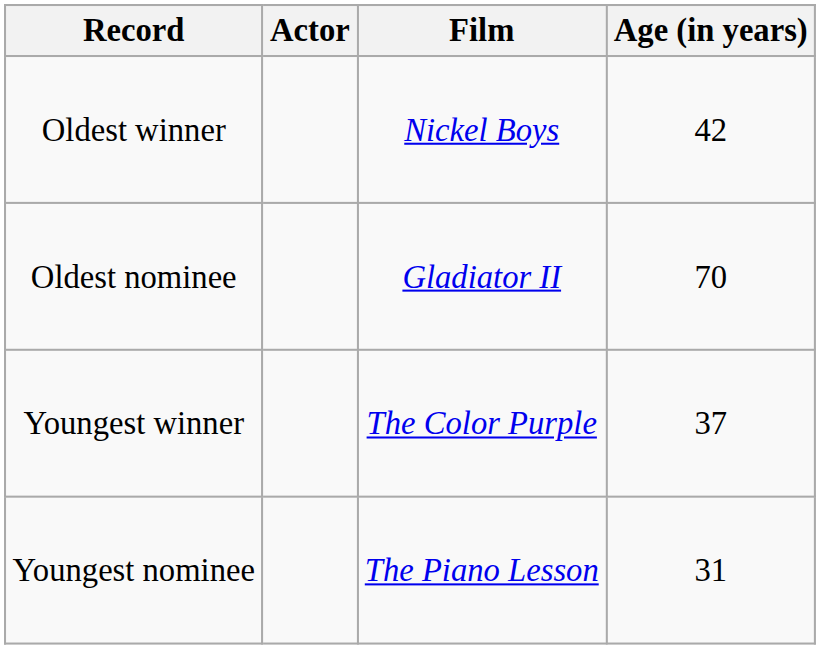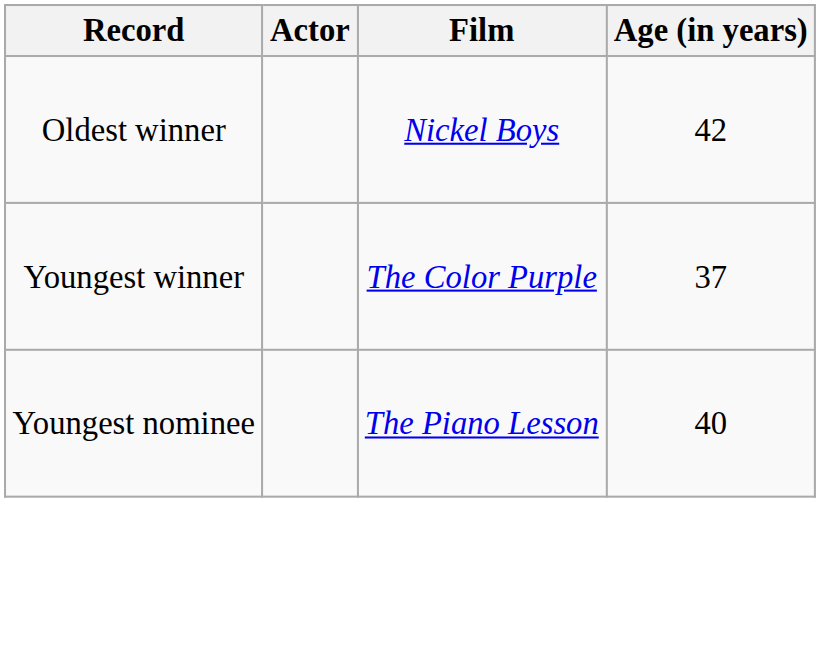 <table class="wikitable sortable plainrowheaders" style="text-align:center;">
 <tr>
 <th scope="col">Record</th>
 <th scope="col">Actor</th>
 <th scope="col">Film</th>
 <th scope="col">Age (in years)</th>
 </tr>
 <tr style="height:4.5em;">
 <td>Oldest winner</td>
 <td></td>
 <td><em><a href='#'>Nickel Boys</a></em></td>
 <td>42</td>
 </tr>
 <tr style="height:4.5em;">
-<td>Oldest nominee</td>
-<td></td>
-<td><em><a href='#'>Gladiator II</a></em></td>
-<td>70</td>
-</tr>
-<tr style="height:4.5em;">
 <td>Youngest winner</td>
 <td></td>
 <td><em><a href='#'>The Color Purple</a></em></td>
 <td>37</td>
 </tr>
 <tr style="height:4.5em;">
 <td>Youngest nominee</td>
 <td></td>
 <td><em><a href='#'>The Piano Lesson</a></em></td>
-<td>31</td>
+<td>40</td>
 </tr>
 </table>
